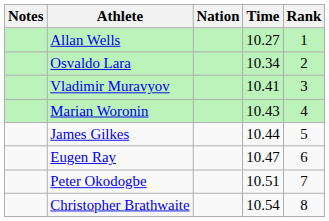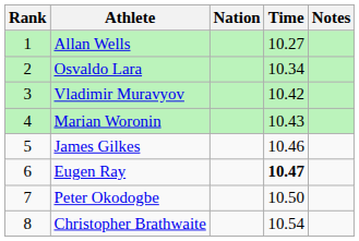 <table class="wikitable sortable" style="text-align:center">
 <tr>
-<th>Notes</th>
+<th>Rank</th>
 <th>Athlete</th>
 <th>Nation</th>
 <th>Time</th>
-<th>Rank</th>
+<th>Notes</th>
 </tr>
 <tr style="background:#bbf3bb;">
-<td></td>
+<td>1</td>
 <td align=left><a href='#'>Allan Wells</a></td>
 <td align=left></td>
 <td>10.27</td>
-<td>1</td>
+<td></td>
 </tr>
 <tr style="background:#bbf3bb;">
-<td></td>
+<td>2</td>
 <td align=left><a href='#'>Osvaldo Lara</a></td>
 <td align=left></td>
 <td>10.34</td>
-<td>2</td>
+<td></td>
 </tr>
 <tr style="background:#bbf3bb;">
-<td></td>
+<td>3</td>
 <td align=left><a href='#'>Vladimir Muravyov</a></td>
 <td align=left></td>
-<td>10.41</td>
-<td>3</td>
+<td>10.42</td>
+<td></td>
 </tr>
 <tr style="background:#bbf3bb;">
-<td></td>
+<td>4</td>
 <td align=left><a href='#'>Marian Woronin</a></td>
 <td align=left></td>
 <td>10.43</td>
-<td>4</td>
+<td></td>
 </tr>
 <tr>
-<td></td>
+<td>5</td>
 <td align=left><a href='#'>James Gilkes</a></td>
 <td align=left></td>
-<td>10.44</td>
-<td>5</td>
+<td>10.46</td>
+<td></td>
 </tr>
 <tr>
-<td></td>
+<td>6</td>
 <td align=left><a href='#'>Eugen Ray</a></td>
 <td align=left></td>
-<td>10.47</td>
-<td>6</td>
+<td><strong>10.47</strong></td>
+<td></td>
 </tr>
 <tr>
-<td></td>
+<td>7</td>
 <td align=left><a href='#'>Peter Okodogbe</a></td>
 <td align=left></td>
-<td>10.51</td>
-<td>7</td>
+<td>10.50</td>
+<td></td>
 </tr>
 <tr>
-<td></td>
+<td>8</td>
 <td align=left><a href='#'>Christopher Brathwaite</a></td>
 <td align=left></td>
 <td>10.54</td>
-<td>8</td>
+<td></td>
 </tr>
 </table>
